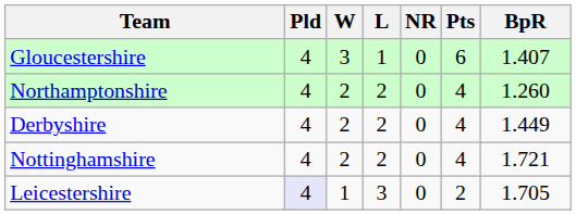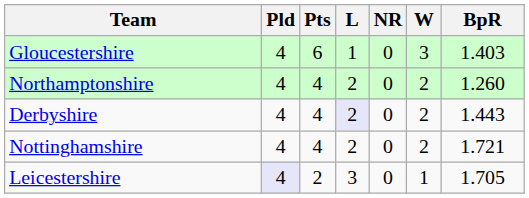 <table class="wikitable" style="text-align: center;">
 <tr>
 <th width=200>Team</th>
 <th width=20>Pld</th>
-<th width=20>W</th>
+<th width=20>Pts</th>
 <th width=20>L</th>
 <th width=20>NR</th>
-<th width=20>Pts</th>
+<th width=20>W</th>
 <th width=60>BpR</th>
 </tr>
 <tr bgcolor="#ccffcc">
 <td align=left><a href='#'>Gloucestershire</a></td>
 <td>4</td>
-<td>3</td>
+<td>6</td>
 <td>1</td>
 <td>0</td>
-<td>6</td>
-<td>1.407</td>
+<td>3</td>
+<td>1.403</td>
 </tr>
 <tr bgcolor="#ccffcc">
 <td align=left><a href='#'>Northamptonshire</a></td>
 <td>4</td>
-<td>2</td>
+<td>4</td>
 <td>2</td>
 <td>0</td>
-<td>4</td>
+<td>2</td>
 <td>1.260</td>
 </tr>
 <tr>
 <td align=left><a href='#'>Derbyshire</a></td>
 <td>4</td>
+<td>4</td>
+<td style="background: lavender;">2</td>
+<td>0</td>
 <td>2</td>
-<td>2</td>
-<td>0</td>
-<td>4</td>
-<td>1.449</td>
+<td>1.443</td>
 </tr>
 <tr>
 <td align=left><a href='#'>Nottinghamshire</a></td>
 <td>4</td>
-<td>2</td>
+<td>4</td>
 <td>2</td>
 <td>0</td>
-<td>4</td>
+<td>2</td>
 <td>1.721</td>
 </tr>
 <tr>
 <td align=left><a href='#'>Leicestershire</a></td>
 <td style="background: lavender;">4</td>
-<td>1</td>
+<td>2</td>
 <td>3</td>
 <td>0</td>
-<td>2</td>
+<td>1</td>
 <td>1.705</td>
 </tr>
 </table>
